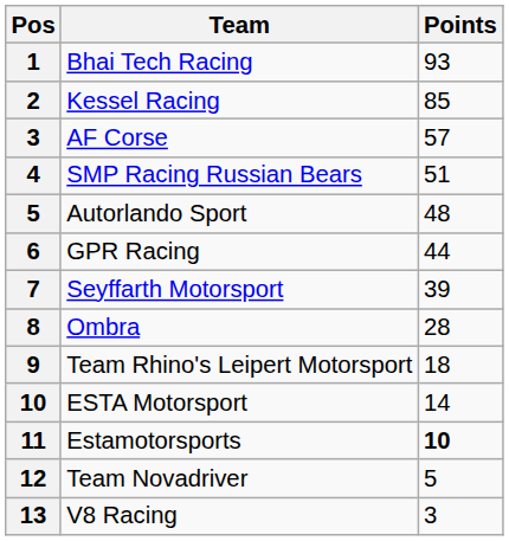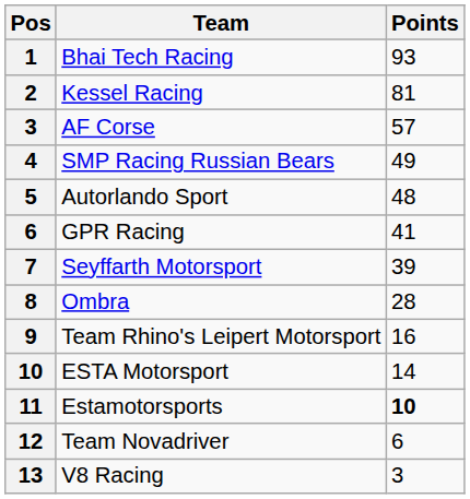 <table class="wikitable" style="font-size: 85%;">
 <tr>
 <th>Pos</th>
 <th>Team</th>
 <th>Points</th>
 </tr>
 <tr>
 <th>1</th>
 <td> <a href='#'>Bhai Tech Racing</a></td>
 <td>93</td>
 </tr>
 <tr>
 <th>2</th>
 <td> <a href='#'>Kessel Racing</a></td>
-<td>85</td>
+<td>81</td>
 </tr>
 <tr>
 <th>3</th>
 <td> <a href='#'>AF Corse</a></td>
 <td>57</td>
 </tr>
 <tr>
 <th>4</th>
 <td> <a href='#'>SMP Racing Russian Bears</a></td>
-<td>51</td>
+<td>49</td>
 </tr>
 <tr>
 <th>5</th>
 <td> Autorlando Sport</td>
 <td>48</td>
 </tr>
 <tr>
 <th>6</th>
 <td> GPR Racing</td>
-<td>44</td>
+<td>41</td>
 </tr>
 <tr>
 <th>7</th>
 <td> <a href='#'>Seyffarth Motorsport</a></td>
 <td>39</td>
 </tr>
 <tr>
 <th>8</th>
 <td> <a href='#'>Ombra</a></td>
 <td>28</td>
 </tr>
 <tr>
 <th>9</th>
 <td> Team Rhino's Leipert Motorsport</td>
-<td>18</td>
+<td>16</td>
 </tr>
 <tr>
 <th>10</th>
 <td> ESTA Motorsport</td>
 <td>14</td>
 </tr>
 <tr>
 <th>11</th>
 <td> Estamotorsports</td>
 <td><strong>10</strong></td>
 </tr>
 <tr>
 <th>12</th>
 <td> Team Novadriver</td>
-<td>5</td>
+<td>6</td>
 </tr>
 <tr>
 <th>13</th>
 <td> V8 Racing</td>
 <td>3</td>
 </tr>
 </table>
